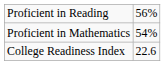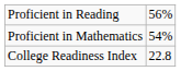 <table class="wikitable">
 <tr>
 <td>Proficient in Reading</td>
 <td>56%</td>
 </tr>
 <tr>
 <td>Proficient in Mathematics</td>
 <td>54%</td>
 </tr>
 <tr>
 <td>College Readiness Index</td>
-<td>22.6</td>
+<td>22.8</td>
 </tr>
 </table>
